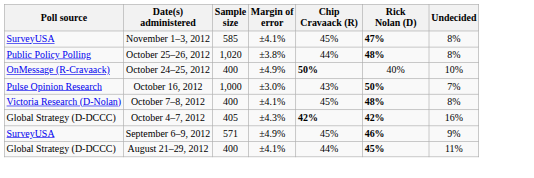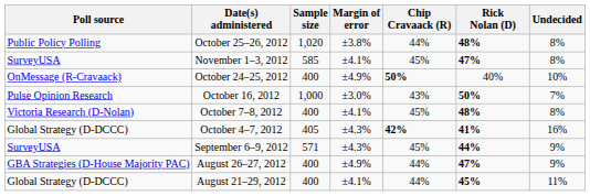 <table class="wikitable">
 <tr>
 <th>Poll source</th>
 <th>Date(s)<br>administered</th>
 <th>Sample<br>size</th>
 <th>Margin of <br>error</th>
 <th style="width:100px;">Chip<br>Cravaack (R)</th>
 <th style="width:100px;">Rick<br>Nolan (D)</th>
 <th>Undecided</th>
 </tr>
 <tr>
+<td><a href='#'>Public Policy Polling</a></td>
+<td align=center>October 25–26, 2012</td>
+<td align=center>1,020</td>
+<td align=center>±3.8%</td>
+<td align=center>44%</td>
+<td><strong>48%</strong></td>
+<td align=center>8%</td>
+</tr>
+<tr>
 <td><a href='#'>SurveyUSA</a></td>
 <td align=center>November 1–3, 2012</td>
 <td align=center>585</td>
 <td align=center>±4.1%</td>
 <td align=center>45%</td>
 <td><strong>47%</strong></td>
-<td align=center>8%</td>
-</tr>
-<tr>
-<td><a href='#'>Public Policy Polling</a></td>
-<td align=center>October 25–26, 2012</td>
-<td align=center>1,020</td>
-<td align=center>±3.8%</td>
-<td align=center>44%</td>
-<td><strong>48%</strong></td>
 <td align=center>8%</td>
 </tr>
 <tr>
 <td><a href='#'>OnMessage (R-Cravaack)</a></td>
 <td align=center>October 24–25, 2012</td>
 <td align=center>400</td>
 <td align=center>±4.9%</td>
 <td><strong>50%</strong></td>
 <td align=center>40%</td>
 <td align=center>10%</td>
 </tr>
 <tr>
 <td><a href='#'>Pulse Opinion Research</a></td>
 <td align=center>October 16, 2012</td>
 <td align=center>1,000</td>
 <td align=center>±3.0%</td>
 <td align=center>43%</td>
 <td><strong>50%</strong></td>
 <td align=center>7%</td>
 </tr>
 <tr>
 <td><a href='#'>Victoria Research (D-Nolan)</a></td>
 <td align=center>October 7–8, 2012</td>
 <td align=center>400</td>
 <td align=center>±4.1%</td>
 <td align=center>45%</td>
 <td><strong>48%</strong></td>
 <td align=center>8%</td>
 </tr>
 <tr>
 <td>Global Strategy (D-DCCC)</td>
 <td align=center>October 4–7, 2012</td>
 <td align=center>405</td>
 <td align=center>±4.3%</td>
 <td><strong>42%</strong></td>
-<td><strong>42%</strong></td>
+<td><strong>41%</strong></td>
 <td align=center>16%</td>
 </tr>
 <tr>
 <td><a href='#'>SurveyUSA</a></td>
 <td align=center>September 6–9, 2012</td>
 <td align=center>571</td>
+<td align=center>±4.3%</td>
+<td align=center>45%</td>
+<td><strong>44%</strong></td>
+<td align=center>9%</td>
+</tr>
+<tr>
+<td><a href='#'>GBA Strategies (D-House Majority PAC)</a></td>
+<td align=center>August 26–27, 2012</td>
+<td align=center>400</td>
 <td align=center>±4.9%</td>
-<td align=center>45%</td>
-<td><strong>46%</strong></td>
+<td align=center>44%</td>
+<td><strong>47%</strong></td>
 <td align=center>9%</td>
 </tr>
 <tr>
 <td>Global Strategy (D-DCCC)</td>
 <td align=center>August 21–29, 2012</td>
 <td align=center>400</td>
 <td align=center>±4.1%</td>
 <td align=center>44%</td>
 <td><strong>45%</strong></td>
 <td align=center>11%</td>
 </tr>
 </table>
